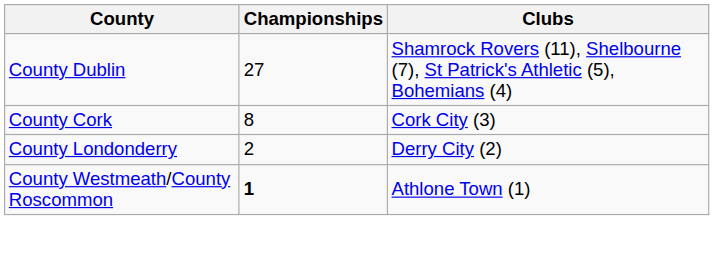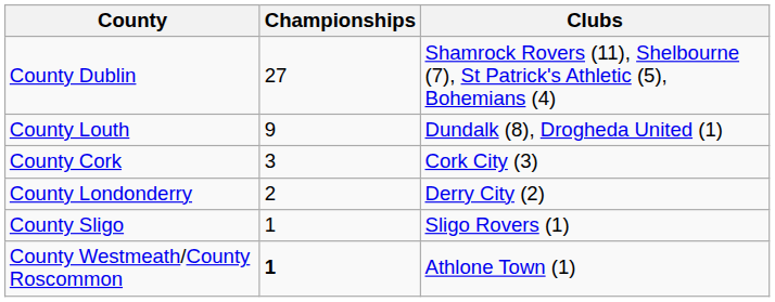 <table class="wikitable collapsible">
 <tr>
 <th>County</th>
 <th>Championships</th>
 <th>Clubs</th>
 </tr>
 <tr>
 <td><a href='#'>County Dublin</a></td>
 <td>27</td>
 <td><a href='#'>Shamrock Rovers</a> (11), <a href='#'>Shelbourne</a> (7), <a href='#'>St Patrick's Athletic</a> (5), <a href='#'>Bohemians</a> (4)</td>
 </tr>
 <tr>
+<td><a href='#'>County Louth</a></td>
+<td>9</td>
+<td><a href='#'>Dundalk</a> (8), <a href='#'>Drogheda United</a> (1)</td>
+</tr>
+<tr>
 <td><a href='#'>County Cork</a></td>
-<td>8</td>
+<td>3</td>
 <td><a href='#'>Cork City</a> (3)</td>
 </tr>
 <tr>
 <td><a href='#'>County Londonderry</a></td>
 <td>2</td>
 <td><a href='#'>Derry City</a> (2)</td>
 </tr>
 <tr>
+<td><a href='#'>County Sligo</a></td>
+<td>1</td>
+<td><a href='#'>Sligo Rovers</a> (1)</td>
+</tr>
+<tr>
 <td><a href='#'>County Westmeath</a>/<a href='#'>County Roscommon</a></td>
 <td><strong>1</strong></td>
 <td><a href='#'>Athlone Town</a> (1)</td>
 </tr>
 </table>
